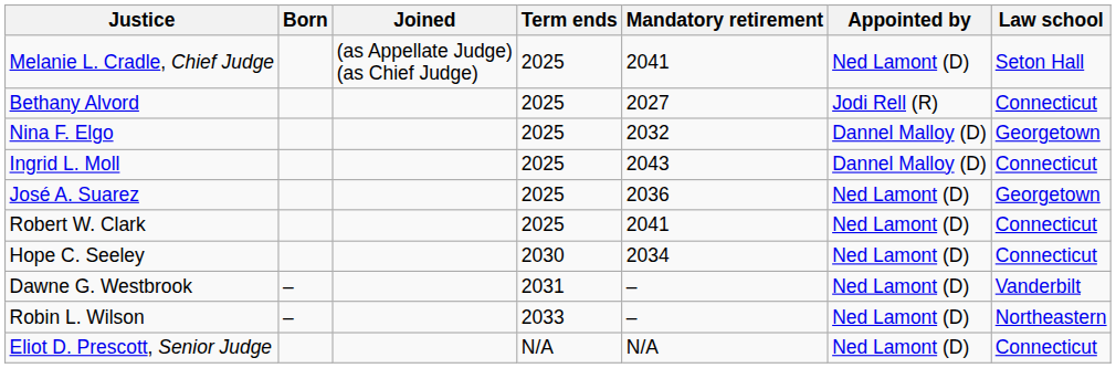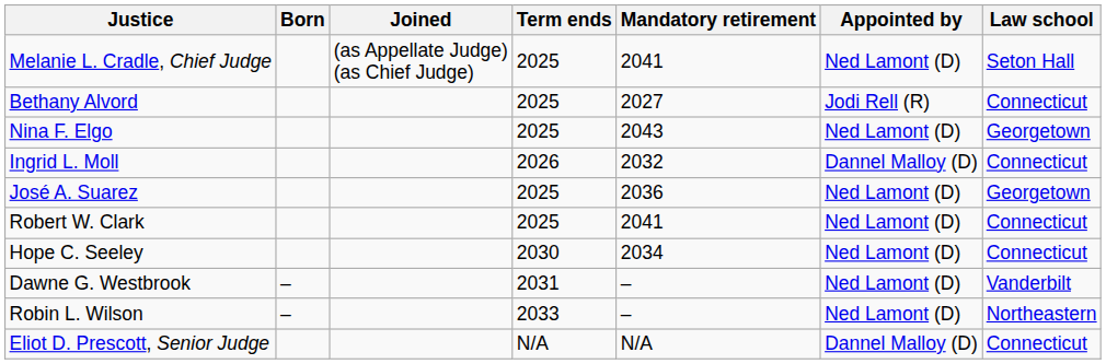 <table class="sortable wikitable">
 <tr>
 <th>Justice</th>
 <th>Born</th>
 <th>Joined</th>
 <th>Term ends</th>
 <th>Mandatory retirement</th>
 <th>Appointed by</th>
 <th>Law school</th>
 </tr>
 <tr>
 <td><a href='#'>Melanie L. Cradle</a>, <em>Chief Judge</em></td>
 <td></td>
 <td> (as Appellate Judge)<br> (as Chief Judge)</td>
 <td>2025</td>
 <td>2041</td>
 <td><a href='#'>Ned Lamont</a> (D)</td>
 <td><a href='#'>Seton Hall</a></td>
 </tr>
 <tr>
 <td><a href='#'>Bethany Alvord</a></td>
 <td></td>
 <td></td>
 <td>2025</td>
 <td>2027</td>
 <td><a href='#'>Jodi Rell</a> (R)</td>
 <td><a href='#'>Connecticut</a></td>
 </tr>
 <tr>
 <td><a href='#'>Nina F. Elgo</a></td>
 <td></td>
 <td></td>
 <td>2025</td>
-<td>2032</td>
-<td><a href='#'>Dannel Malloy</a> (D)</td>
+<td>2043</td>
+<td><a href='#'>Ned Lamont</a> (D)</td>
 <td><a href='#'>Georgetown</a></td>
 </tr>
 <tr>
 <td><a href='#'>Ingrid L. Moll</a></td>
 <td></td>
 <td></td>
-<td>2025</td>
-<td>2043</td>
+<td>2026</td>
+<td>2032</td>
 <td><a href='#'>Dannel Malloy</a> (D)</td>
 <td><a href='#'>Connecticut</a></td>
 </tr>
 <tr>
 <td><a href='#'>José A. Suarez</a></td>
 <td></td>
 <td></td>
 <td>2025</td>
 <td>2036</td>
 <td><a href='#'>Ned Lamont</a> (D)</td>
 <td><a href='#'>Georgetown</a></td>
 </tr>
 <tr>
 <td>Robert W. Clark</td>
 <td></td>
 <td></td>
 <td>2025</td>
 <td>2041</td>
 <td><a href='#'>Ned Lamont</a> (D)</td>
 <td><a href='#'>Connecticut</a></td>
 </tr>
 <tr>
 <td>Hope C. Seeley</td>
 <td></td>
 <td></td>
 <td>2030</td>
 <td>2034</td>
 <td><a href='#'>Ned Lamont</a> (D)</td>
 <td><a href='#'>Connecticut</a></td>
 </tr>
 <tr>
 <td>Dawne G. Westbrook</td>
 <td>–</td>
 <td></td>
 <td>2031</td>
 <td>–</td>
 <td><a href='#'>Ned Lamont</a> (D)</td>
 <td><a href='#'>Vanderbilt</a></td>
 </tr>
 <tr>
 <td>Robin L. Wilson</td>
 <td>–</td>
 <td></td>
 <td>2033</td>
 <td>–</td>
 <td><a href='#'>Ned Lamont</a> (D)</td>
 <td><a href='#'>Northeastern</a></td>
 </tr>
 <tr>
 <td><a href='#'>Eliot D. Prescott</a>, <em>Senior Judge</em></td>
 <td></td>
 <td></td>
 <td>N/A</td>
 <td>N/A</td>
-<td><a href='#'>Ned Lamont</a> (D)</td>
+<td><a href='#'>Dannel Malloy</a> (D)</td>
 <td><a href='#'>Connecticut</a></td>
 </tr>
 </table>
